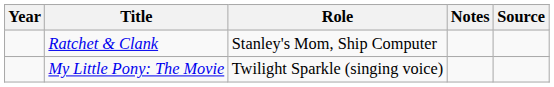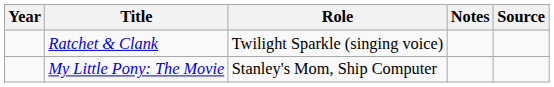 <table class="wikitable sortable plainrowheaders">
 <tr>
 <th>Year</th>
 <th>Title</th>
 <th>Role</th>
 <th class="unsortable">Notes</th>
 <th class="unsortable">Source</th>
 </tr>
 <tr>
 <td></td>
 <td><em><a href='#'>Ratchet & Clank</a></em></td>
-<td>Stanley's Mom, Ship Computer</td>
+<td>Twilight Sparkle (singing voice)</td>
 <td></td>
 <td></td>
 </tr>
 <tr>
 <td></td>
 <td><em><a href='#'>My Little Pony: The Movie</a></em></td>
-<td>Twilight Sparkle (singing voice)</td>
+<td>Stanley's Mom, Ship Computer</td>
 <td></td>
 <td></td>
 </tr>
 </table>
